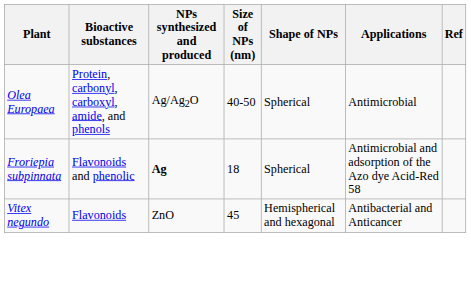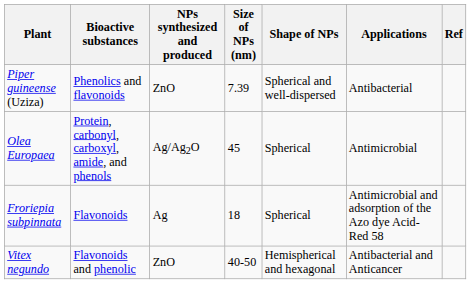 <table class="wikitable">
 <tr>
 <th>Plant</th>
 <th>Bioactive substances</th>
 <th>NPs synthesized and produced</th>
 <th>Size of NPs (nm)</th>
 <th>Shape of NPs</th>
 <th>Applications</th>
 <th>Ref</th>
 </tr>
 <tr>
+<td><em><a href='#'>Piper guineense</a></em> (Uziza)</td>
+<td><a href='#'>Phenolics</a> and <a href='#'>flavonoids</a></td>
+<td>ZnO</td>
+<td>7.39</td>
+<td>Spherical and well-dispersed</td>
+<td>Antibacterial</td>
+<td></td>
+</tr>
+<tr>
 <td><em><a href='#'>Olea Europaea</a></em></td>
 <td><a href='#'>Protein</a>, <a href='#'>carbonyl</a>, <a href='#'>carboxyl</a>, <a href='#'>amide</a>, and <a href='#'>phenols</a></td>
 <td>Ag/Ag<sub>2</sub>O</td>
-<td>40-50</td>
+<td>45</td>
 <td>Spherical</td>
 <td>Antimicrobial</td>
 <td></td>
 </tr>
 <tr>
 <td><em><a href='#'>Froriepia subpinnata</a></em></td>
-<td><a href='#'>Flavonoids</a> and <a href='#'>phenolic</a></td>
-<td><strong>Ag</strong></td>
+<td><a href='#'>Flavonoids</a></td>
+<td>Ag</td>
 <td>18</td>
 <td>Spherical</td>
 <td>Antimicrobial and adsorption of the Azo dye Acid-Red 58</td>
 <td></td>
 </tr>
 <tr>
 <td><em><a href='#'>Vitex negundo</a></em></td>
-<td><a href='#'>Flavonoids</a></td>
+<td><a href='#'>Flavonoids</a> and <a href='#'>phenolic</a></td>
 <td>ZnO</td>
-<td>45</td>
+<td>40-50</td>
 <td>Hemispherical and hexagonal</td>
 <td>Antibacterial and Anticancer</td>
 <td></td>
 </tr>
 </table>
